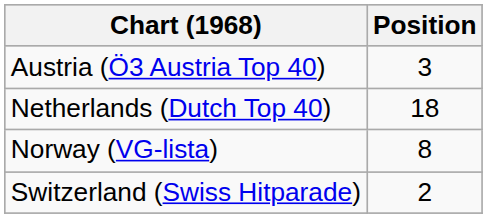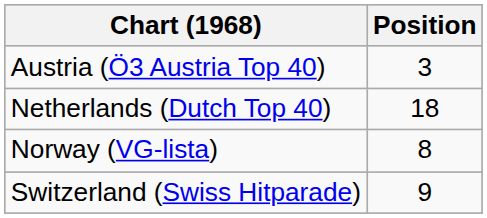 <table class="wikitable sortable">
 <tr>
 <th>Chart (1968)</th>
 <th>Position</th>
 </tr>
 <tr>
 <td>Austria (<a href='#'>Ö3 Austria Top 40</a>)</td>
 <td align="center">3</td>
 </tr>
 <tr>
 <td>Netherlands (<a href='#'>Dutch Top 40</a>)</td>
 <td align="center">18</td>
 </tr>
 <tr>
 <td>Norway (<a href='#'>VG-lista</a>)</td>
 <td align="center">8</td>
 </tr>
 <tr>
 <td>Switzerland (<a href='#'>Swiss Hitparade</a>)</td>
-<td align="center">2</td>
+<td align="center">9</td>
 </tr>
 </table>
